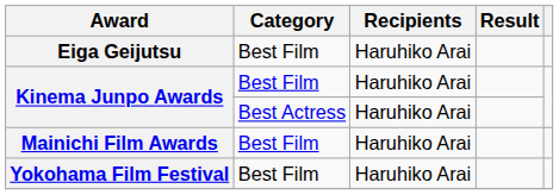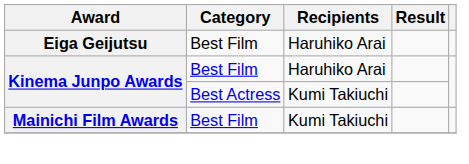 <table class="wikitable plainrowheaders sortable" style="font-size: 95%;">
 <tr>
 <th scope="col" class="unsortable">Award</th>
 <th scope="col">Category</th>
 <th scope="col">Recipients</th>
 <th scope="col">Result</th>
 <th scope="col" class="unsortable"></th>
 </tr>
 <tr>
 <th>Eiga Geijutsu</th>
 <td>Best Film</td>
 <td>Haruhiko Arai</td>
 <td></td>
 <td></td>
 </tr>
 <tr>
 <th scope="row" rowspan=2><a href='#'>Kinema Junpo Awards</a></th>
 <td><a href='#'>Best Film</a></td>
 <td>Haruhiko Arai</td>
 <td></td>
 <td scope="row" rowspan=2></td>
 </tr>
 <tr>
 <td><a href='#'>Best Actress</a></td>
-<td>Haruhiko Arai</td>
+<td>Kumi Takiuchi</td>
 <td></td>
 </tr>
 <tr>
 <th><a href='#'>Mainichi Film Awards</a></th>
 <td><a href='#'>Best Film</a></td>
-<td>Haruhiko Arai</td>
-<td></td>
-<td></td>
-</tr>
-<tr>
-<th><a href='#'>Yokohama Film Festival</a></th>
-<td>Best Film</td>
-<td>Haruhiko Arai</td>
+<td>Kumi Takiuchi</td>
 <td></td>
 <td></td>
 </tr>
 <tr>
 </tr>
 </table>
